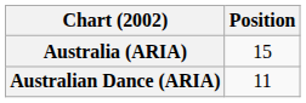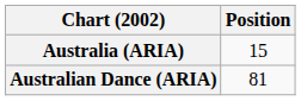 <table class="wikitable plainrowheaders" style="text-align:center">
 <tr>
 <th scope="col">Chart (2002)</th>
 <th scope="col">Position</th>
 </tr>
 <tr>
 <th scope="row">Australia (ARIA)</th>
 <td>15</td>
 </tr>
 <tr>
 <th scope="row">Australian Dance (ARIA)</th>
-<td>11</td>
+<td>81</td>
 </tr>
 </table>
